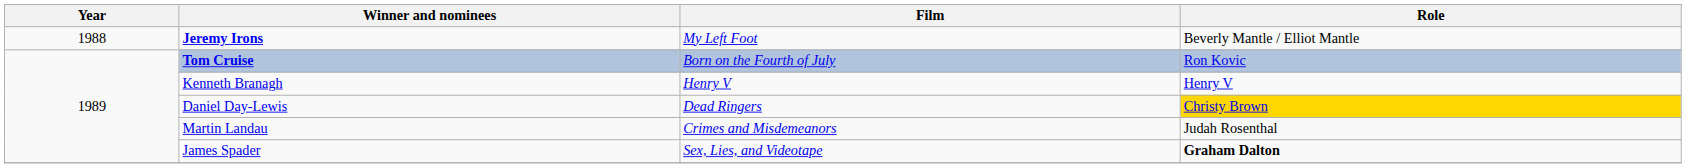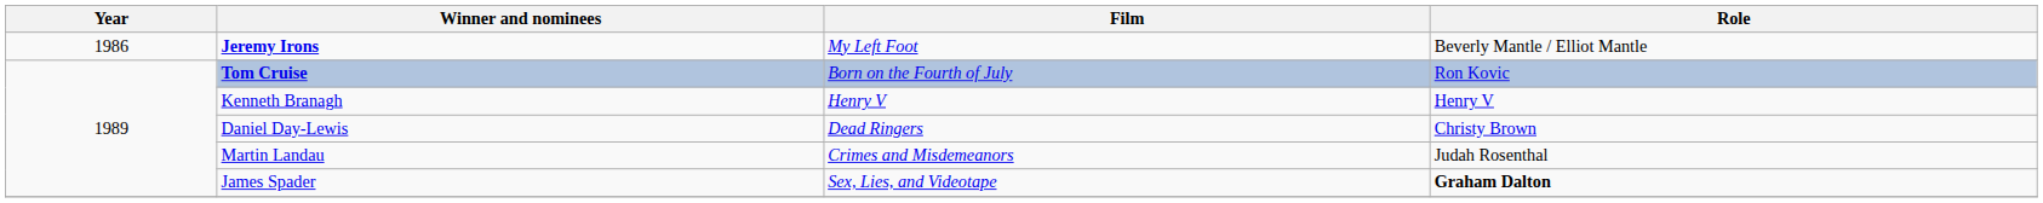 <table class="wikitable" width="95%" cellpadding="5">
 <tr>
 <th width="100"><strong>Year</strong></th>
 <th width="300"><strong>Winner and nominees</strong></th>
 <th width="300"><strong>Film</strong></th>
 <th width="300"><strong>Role</strong></th>
 </tr>
 <tr>
-<td style="text-align:center;">1988</td>
+<td style="text-align:center;">1986</td>
 <td><strong><a href='#'>Jeremy Irons</a></strong></td>
 <td><em><a href='#'>My Left Foot</a></em></td>
 <td>Beverly Mantle / Elliot Mantle</td>
 </tr>
 <tr>
 <td rowspan="5" style="text-align:center;">1989</td>
 <td style="background:#B0C4DE;"><strong><a href='#'>Tom Cruise</a></strong></td>
 <td style="background:#B0C4DE;"><em><a href='#'>Born on the Fourth of July</a></em></td>
 <td style="background:#B0C4DE;"><a href='#'>Ron Kovic</a></td>
 </tr>
 <tr>
 <td><a href='#'>Kenneth Branagh</a></td>
 <td><em><a href='#'>Henry V</a></em></td>
 <td><a href='#'>Henry V</a></td>
 </tr>
 <tr>
 <td><a href='#'>Daniel Day-Lewis</a></td>
 <td><em><a href='#'>Dead Ringers</a></em></td>
-<td style="background: gold;"><a href='#'>Christy Brown</a></td>
+<td><a href='#'>Christy Brown</a></td>
 </tr>
 <tr>
 <td><a href='#'>Martin Landau</a></td>
 <td><em><a href='#'>Crimes and Misdemeanors</a></em></td>
 <td>Judah Rosenthal</td>
 </tr>
 <tr>
 <td><a href='#'>James Spader</a></td>
 <td><em><a href='#'>Sex, Lies, and Videotape</a></em></td>
 <td><strong>Graham Dalton</strong></td>
 </tr>
 <tr>
 </tr>
 </table>
